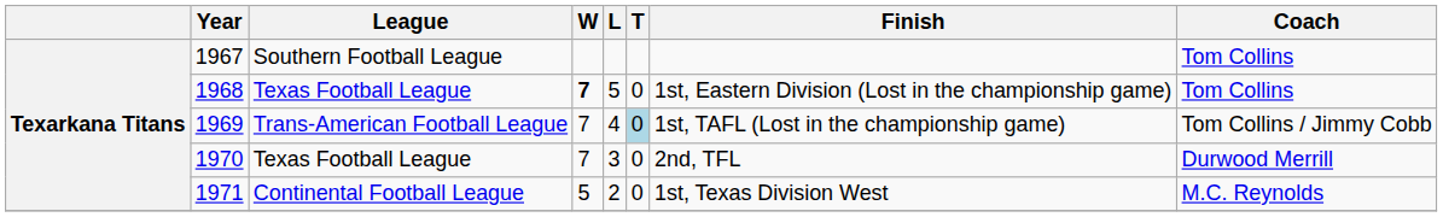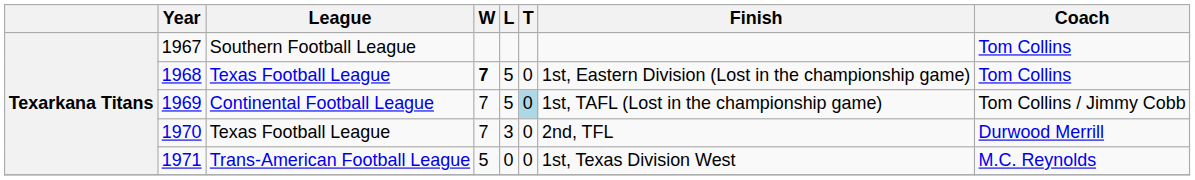 <table class="wikitable">
 <tr>
 <th></th>
 <th>Year</th>
 <th>League</th>
 <th>W</th>
 <th>L</th>
 <th>T</th>
 <th>Finish</th>
 <th>Coach</th>
 </tr>
 <tr>
 <th rowspan=5>Texarkana Titans</th>
 <td>1967</td>
 <td>Southern Football League</td>
 <td></td>
 <td></td>
 <td></td>
 <td></td>
 <td><a href='#'>Tom Collins</a></td>
 </tr>
 <tr>
 <td><a href='#'>1968</a></td>
 <td><a href='#'>Texas Football League</a></td>
 <td><strong>7</strong></td>
 <td>5</td>
 <td>0</td>
 <td>1st, Eastern Division (Lost in the championship game)</td>
 <td><a href='#'>Tom Collins</a></td>
 </tr>
 <tr>
 <td><a href='#'>1969</a></td>
-<td><a href='#'>Trans-American Football League</a></td>
+<td><a href='#'>Continental Football League</a></td>
 <td>7</td>
-<td>4</td>
+<td>5</td>
 <td style="background: lightblue;">0</td>
 <td>1st, TAFL (Lost in the championship game)</td>
 <td>Tom Collins / Jimmy Cobb</td>
 </tr>
 <tr>
 <td><a href='#'>1970</a></td>
 <td>Texas Football League</td>
 <td>7</td>
 <td>3</td>
 <td>0</td>
 <td>2nd, TFL</td>
 <td><a href='#'>Durwood Merrill</a></td>
 </tr>
 <tr>
 <td><a href='#'>1971</a></td>
-<td><a href='#'>Continental Football League</a></td>
+<td><a href='#'>Trans-American Football League</a></td>
 <td>5</td>
-<td>2</td>
+<td>0</td>
 <td>0</td>
 <td>1st, Texas Division West</td>
 <td><a href='#'>M.C. Reynolds</a></td>
 </tr>
 <tr>
 </tr>
 </table>
